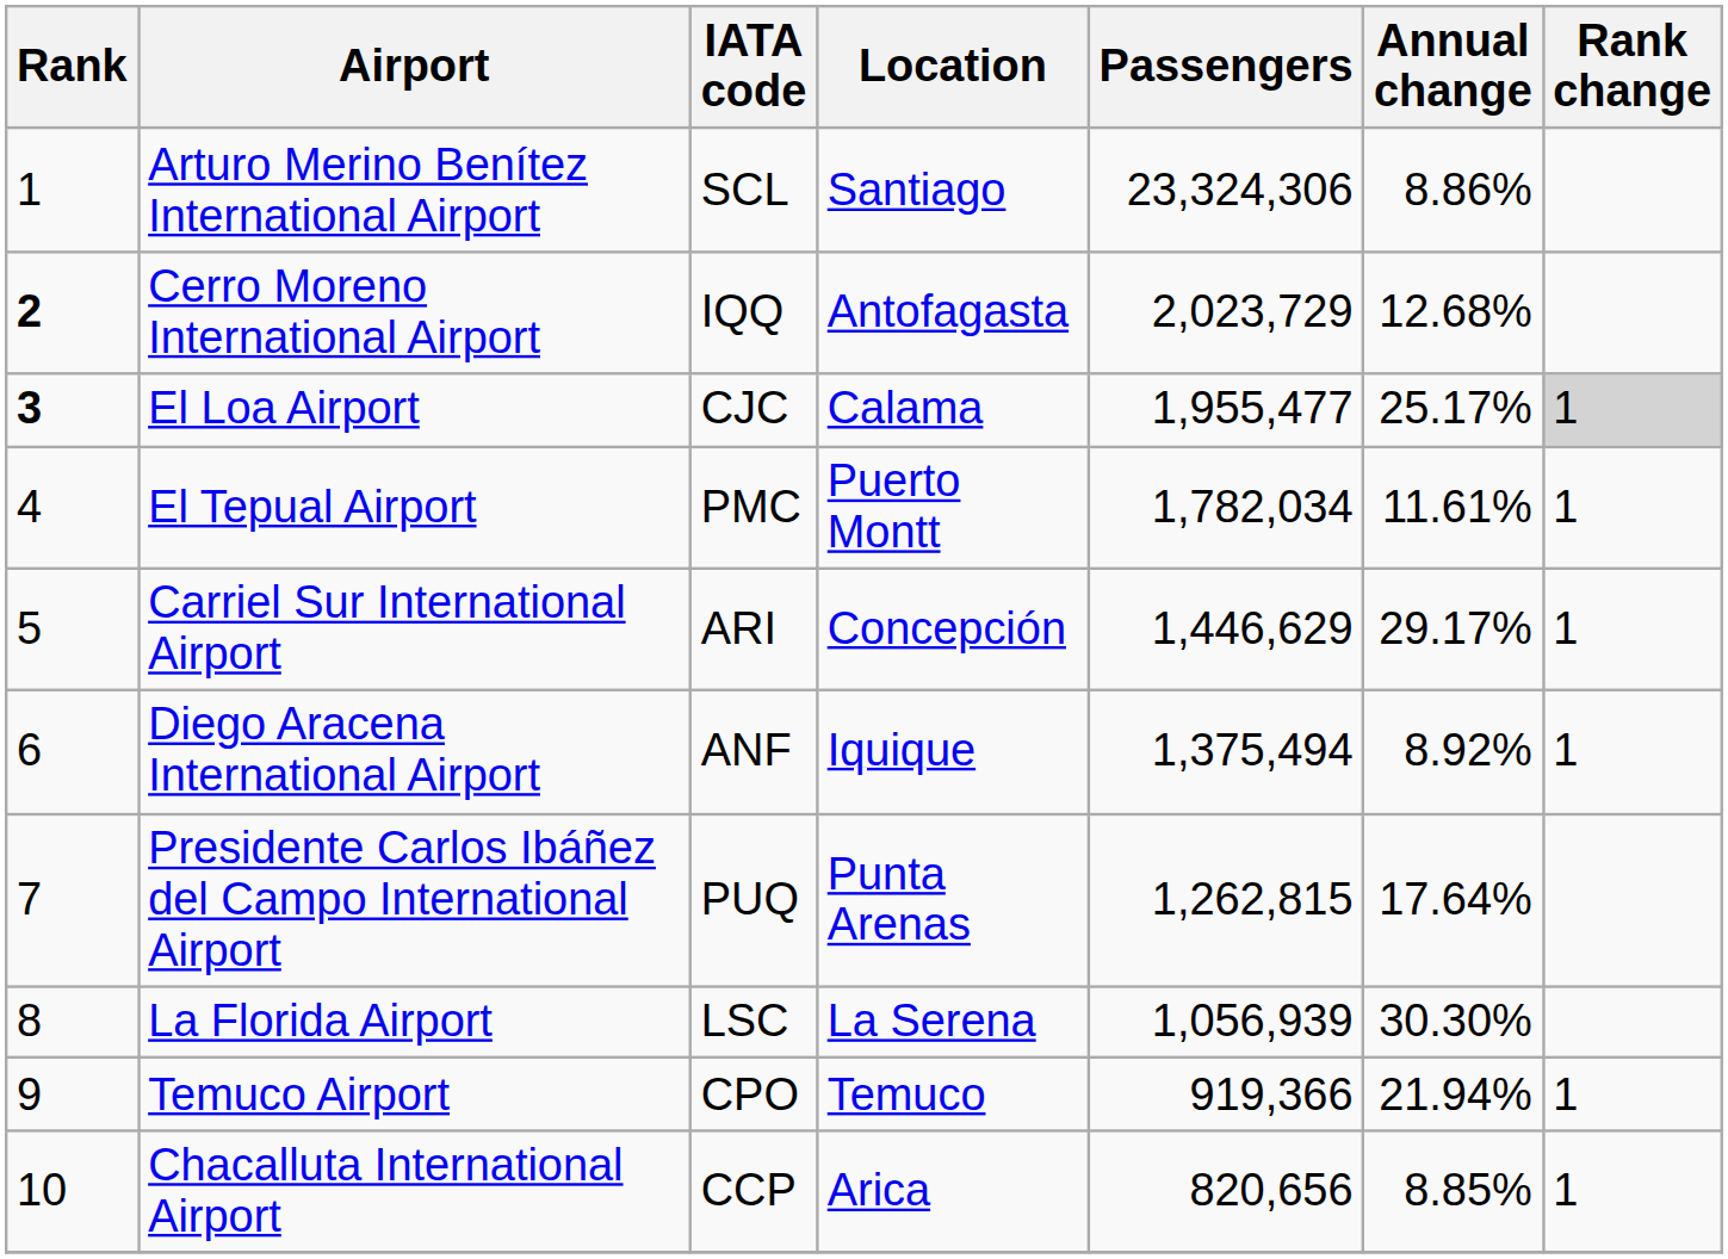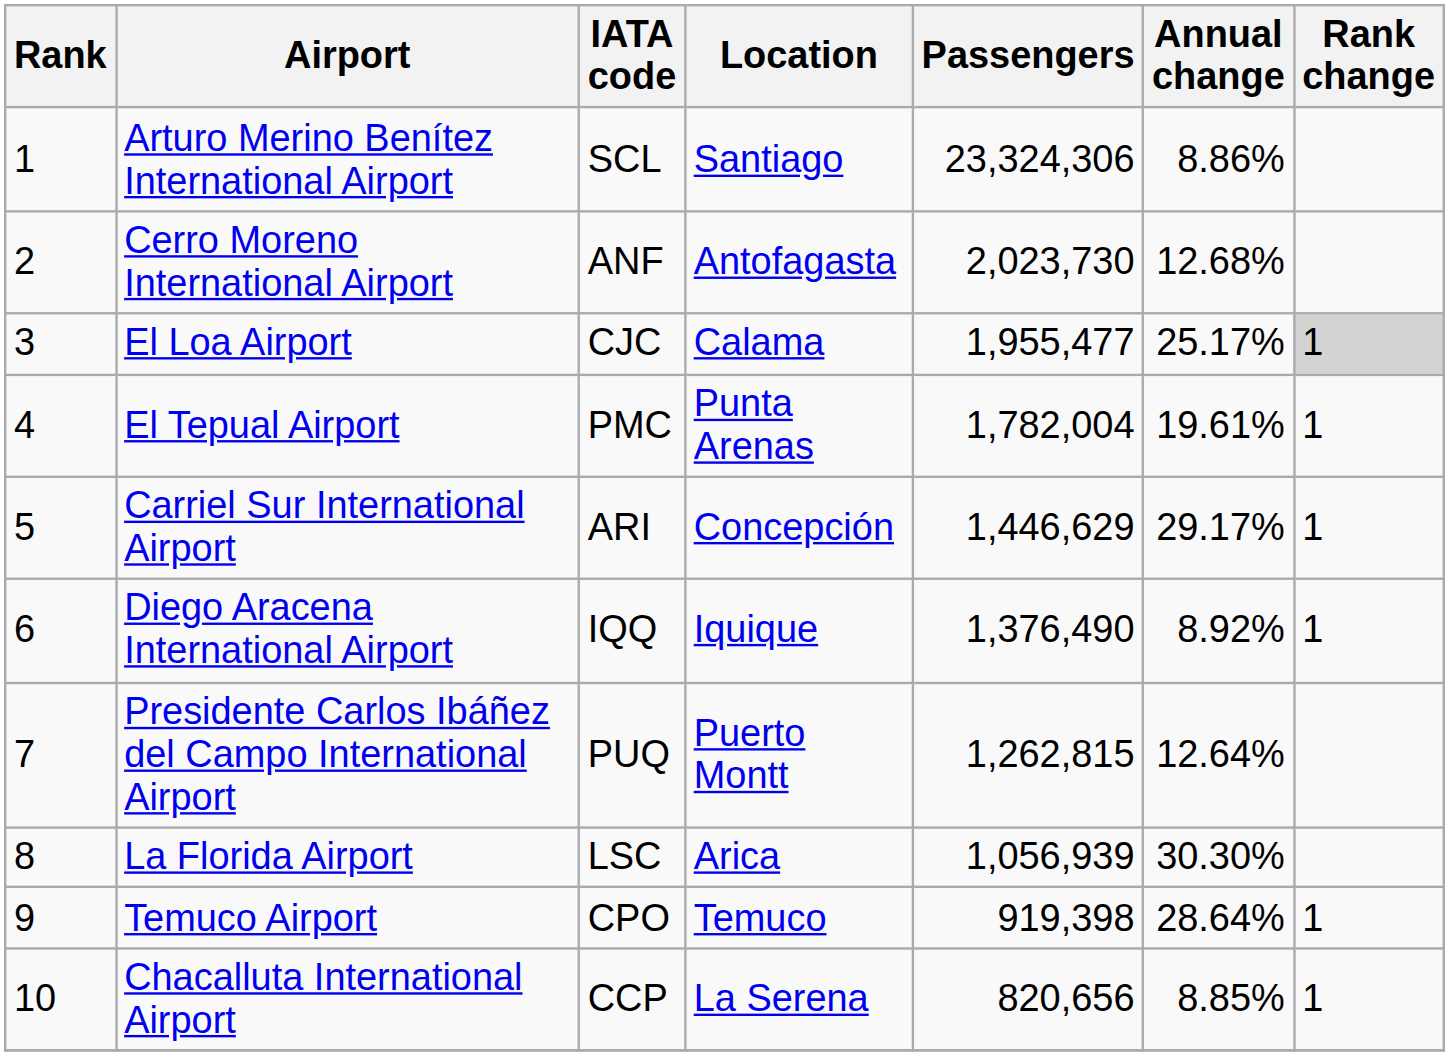 <table class="wikitable sortable">
 <tr>
 <th>Rank</th>
 <th>Airport</th>
 <th>IATA<br>code</th>
 <th>Location</th>
 <th>Passengers</th>
 <th data-sort-type="number">Annual<br>change</th>
 <th>Rank<br>change</th>
 </tr>
 <tr>
 <td>1</td>
 <td><a href='#'>Arturo Merino Benítez International Airport</a></td>
 <td>SCL</td>
 <td><a href='#'>Santiago</a></td>
 <td align="right">23,324,306</td>
 <td align="right">8.86% </td>
 <td></td>
 </tr>
 <tr>
-<td><strong>2</strong></td>
+<td>2</td>
 <td><a href='#'>Cerro Moreno International Airport</a></td>
-<td>IQQ</td>
+<td>ANF</td>
 <td><a href='#'>Antofagasta</a></td>
-<td align="right">2,023,729</td>
+<td align="right">2,023,730</td>
 <td align="right">12.68% </td>
 <td></td>
 </tr>
 <tr>
-<td><strong>3</strong></td>
+<td>3</td>
 <td><a href='#'>El Loa Airport</a></td>
 <td>CJC</td>
 <td><a href='#'>Calama</a></td>
 <td align="right">1,955,477</td>
 <td align="right">25.17% </td>
 <td style="background: lightgrey;"> 1</td>
 </tr>
 <tr>
 <td>4</td>
 <td><a href='#'>El Tepual Airport</a></td>
 <td>PMC</td>
-<td><a href='#'>Puerto Montt</a></td>
-<td align="right">1,782,034</td>
-<td align="right">11.61% </td>
+<td><a href='#'>Punta Arenas</a></td>
+<td align="right">1,782,004</td>
+<td align="right">19.61% </td>
 <td> 1</td>
 </tr>
 <tr>
 <td>5</td>
 <td><a href='#'>Carriel Sur International Airport</a></td>
 <td>ARI</td>
 <td><a href='#'>Concepción</a></td>
 <td align="right">1,446,629</td>
 <td align="right">29.17% </td>
 <td> 1</td>
 </tr>
 <tr>
 <td>6</td>
 <td><a href='#'>Diego Aracena International Airport</a></td>
-<td>ANF</td>
+<td>IQQ</td>
 <td><a href='#'>Iquique</a></td>
-<td align="right">1,375,494</td>
+<td align="right">1,376,490</td>
 <td align="right">8.92% </td>
 <td> 1</td>
 </tr>
 <tr>
 <td>7</td>
 <td><a href='#'>Presidente Carlos Ibáñez del Campo International Airport</a></td>
 <td>PUQ</td>
-<td><a href='#'>Punta Arenas</a></td>
+<td><a href='#'>Puerto Montt</a></td>
 <td align="right">1,262,815</td>
-<td align="right">17.64% </td>
+<td align="right">12.64% </td>
 <td></td>
 </tr>
 <tr>
 <td>8</td>
 <td><a href='#'>La Florida Airport</a></td>
 <td>LSC</td>
-<td><a href='#'>La Serena</a></td>
+<td><a href='#'>Arica</a></td>
 <td align="right">1,056,939</td>
 <td align="right">30.30% </td>
 <td></td>
 </tr>
 <tr>
 <td>9</td>
 <td><a href='#'>Temuco Airport</a></td>
 <td>CPO</td>
 <td><a href='#'>Temuco</a></td>
-<td align="right">919,366</td>
-<td align="right">21.94% </td>
+<td align="right">919,398</td>
+<td align="right">28.64% </td>
 <td> 1</td>
 </tr>
 <tr>
 <td>10</td>
 <td><a href='#'>Chacalluta International Airport</a></td>
 <td>CCP</td>
-<td><a href='#'>Arica</a></td>
+<td><a href='#'>La Serena</a></td>
 <td align="right">820,656</td>
 <td align="right">8.85% </td>
 <td> 1</td>
 </tr>
 <tr>
 </tr>
 </table>
